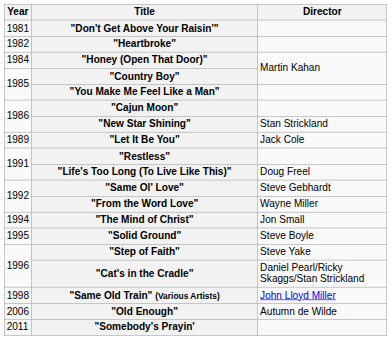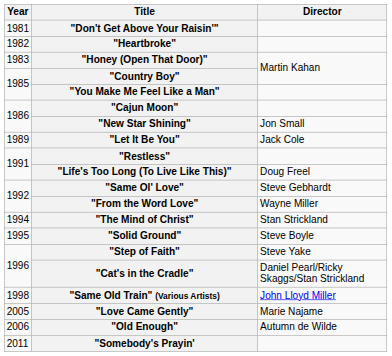 <table class="wikitable plainrowheaders">
 <tr>
 <th>Year</th>
 <th style="width:22em;">Title</th>
 <th>Director</th>
 </tr>
 <tr>
 <td>1981</td>
 <th scope="row">"Don't Get Above Your Raisin'"</th>
 <td></td>
 </tr>
 <tr>
 <td>1982</td>
 <th scope="row">"Heartbroke"</th>
 <td></td>
 </tr>
 <tr>
-<td>1984</td>
+<td>1983</td>
 <th scope="row">"Honey (Open That Door)"</th>
 <td rowspan="2">Martin Kahan</td>
 </tr>
 <tr>
 <td rowspan="2">1985</td>
 <th scope="row">"Country Boy" </th>
 </tr>
 <tr>
 <th scope="row">"You Make Me Feel Like a Man"</th>
 <td></td>
 </tr>
 <tr>
 <td rowspan="2">1986</td>
 <th scope="row">"Cajun Moon"</th>
 <td></td>
 </tr>
 <tr>
 <th scope="row">"New Star Shining" </th>
-<td>Stan Strickland</td>
+<td>Jon Small</td>
 </tr>
 <tr>
 <td>1989</td>
 <th scope="row">"Let It Be You"</th>
 <td>Jack Cole</td>
 </tr>
 <tr>
 <td rowspan="2">1991</td>
 <th scope="row">"Restless"<br></th>
 <td></td>
 </tr>
 <tr>
 <th scope="row">"Life's Too Long (To Live Like This)"</th>
 <td>Doug Freel</td>
 </tr>
 <tr>
 <td rowspan="2">1992</td>
 <th scope="row">"Same Ol' Love"</th>
 <td>Steve Gebhardt</td>
 </tr>
 <tr>
 <th scope="row">"From the Word Love"</th>
 <td>Wayne Miller</td>
 </tr>
 <tr>
 <td>1994</td>
 <th scope="row">"The Mind of Christ"</th>
-<td>Jon Small</td>
+<td>Stan Strickland</td>
 </tr>
 <tr>
 <td>1995</td>
 <th scope="row">"Solid Ground"</th>
 <td>Steve Boyle</td>
 </tr>
 <tr>
 <td rowspan="2">1996</td>
 <th scope="row">"Step of Faith" </th>
 <td>Steve Yake</td>
 </tr>
 <tr>
 <th scope="row">"Cat's in the Cradle"</th>
 <td>Daniel Pearl/Ricky Skaggs/Stan Strickland</td>
 </tr>
 <tr>
 <td>1998</td>
 <th scope="row">"Same Old Train" <small>(Various Artists)</small></th>
 <td><a href='#'>John Lloyd Miller</a></td>
 </tr>
 <tr>
+<td>2005</td>
+<th scope="row">"Love Came Gently"</th>
+<td>Marie Najame</td>
+</tr>
+<tr>
 <td>2006</td>
 <th scope="row">"Old Enough"<br></th>
 <td>Autumn de Wilde</td>
 </tr>
 <tr>
 <td>2011</td>
 <th scope="row">"Somebody's Prayin'</th>
 <td></td>
 </tr>
 </table>
